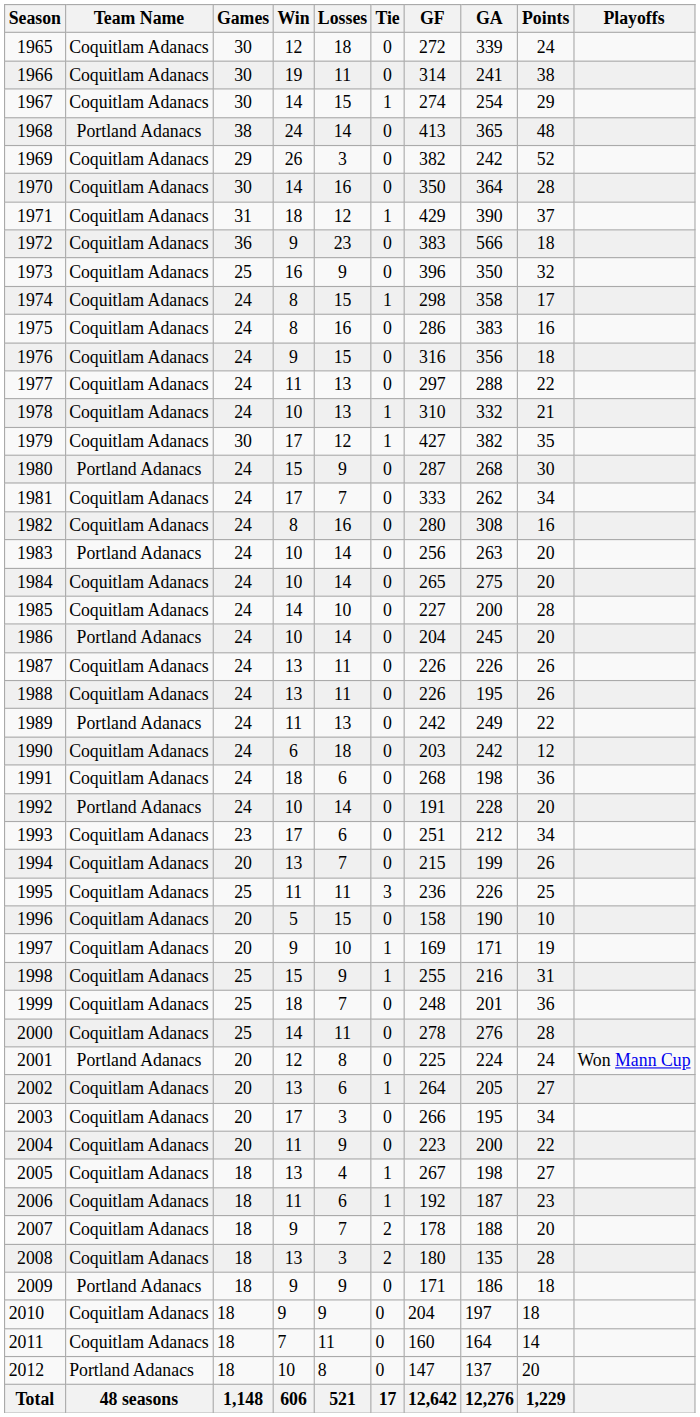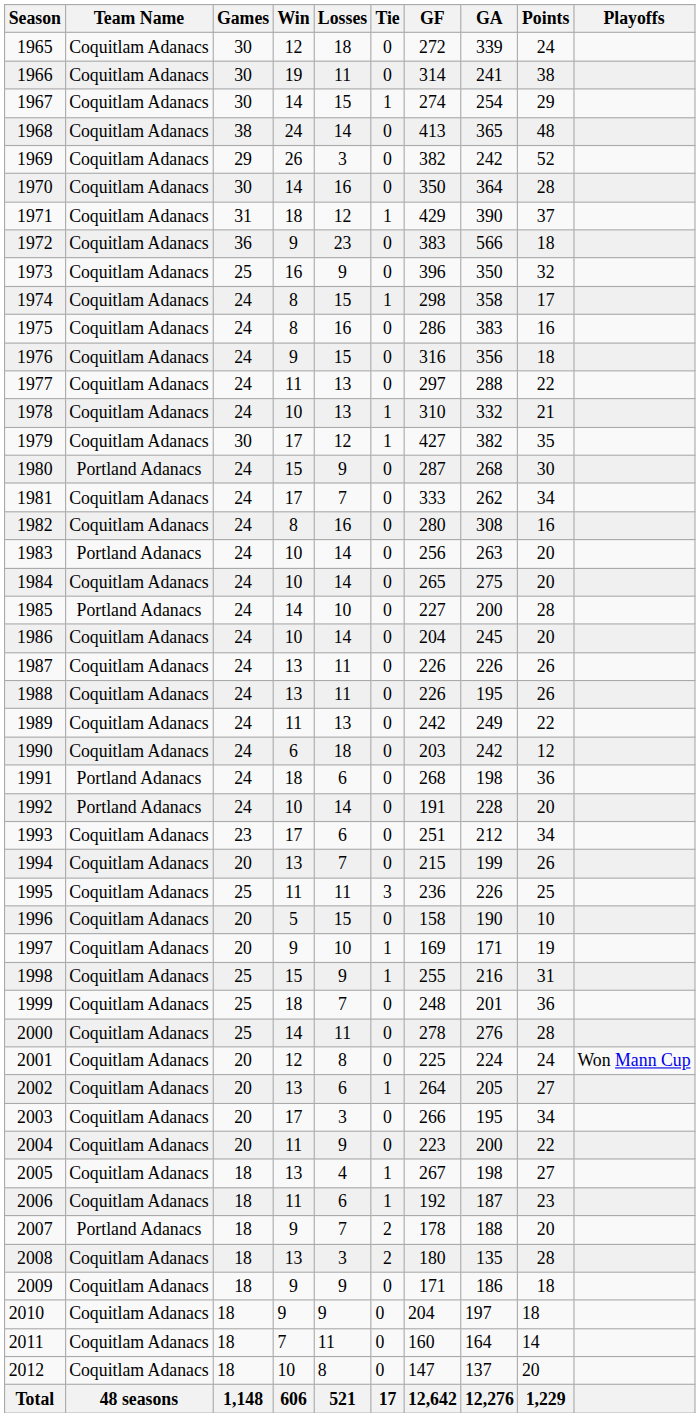 <table class="wikitable sortable">
 <tr align="center" bgcolor="#e0e0e0">
 <th>Season</th>
 <th>Team Name</th>
 <th>Games</th>
 <th>Win</th>
 <th>Losses</th>
 <th>Tie</th>
 <th>GF</th>
 <th>GA</th>
 <th>Points</th>
 <th>Playoffs</th>
 </tr>
 <tr align="center">
 <td>1965</td>
 <td>Coquitlam Adanacs</td>
 <td>30</td>
 <td>12</td>
 <td>18</td>
 <td>0</td>
 <td>272</td>
 <td>339</td>
 <td>24</td>
 <td> </td>
 </tr>
 <tr align="center" bgcolor="#f0f0f0">
 <td>1966</td>
 <td>Coquitlam Adanacs</td>
 <td>30</td>
 <td>19</td>
 <td>11</td>
 <td>0</td>
 <td>314</td>
 <td>241</td>
 <td>38</td>
 <td> </td>
 </tr>
 <tr align="center">
 <td>1967</td>
 <td>Coquitlam Adanacs</td>
 <td>30</td>
 <td>14</td>
 <td>15</td>
 <td>1</td>
 <td>274</td>
 <td>254</td>
 <td>29</td>
 <td> </td>
 </tr>
 <tr align="center" bgcolor="#f0f0f0">
 <td>1968</td>
-<td>Portland Adanacs</td>
+<td>Coquitlam Adanacs</td>
 <td>38</td>
 <td>24</td>
 <td>14</td>
 <td>0</td>
 <td>413</td>
 <td>365</td>
 <td>48</td>
 <td> </td>
 </tr>
 <tr align="center">
 <td>1969</td>
 <td>Coquitlam Adanacs</td>
 <td>29</td>
 <td>26</td>
 <td>3</td>
 <td>0</td>
 <td>382</td>
 <td>242</td>
 <td>52</td>
 <td> </td>
 </tr>
 <tr align="center" bgcolor="#f0f0f0">
 <td>1970</td>
 <td>Coquitlam Adanacs</td>
 <td>30</td>
 <td>14</td>
 <td>16</td>
 <td>0</td>
 <td>350</td>
 <td>364</td>
 <td>28</td>
 <td> </td>
 </tr>
 <tr align="center">
 <td>1971</td>
 <td>Coquitlam Adanacs</td>
 <td>31</td>
 <td>18</td>
 <td>12</td>
 <td>1</td>
 <td>429</td>
 <td>390</td>
 <td>37</td>
 <td> </td>
 </tr>
 <tr align="center" bgcolor="#f0f0f0">
 <td>1972</td>
 <td>Coquitlam Adanacs</td>
 <td>36</td>
 <td>9</td>
 <td>23</td>
 <td>0</td>
 <td>383</td>
 <td>566</td>
 <td>18</td>
 <td> </td>
 </tr>
 <tr align="center">
 <td>1973</td>
 <td>Coquitlam Adanacs</td>
 <td>25</td>
 <td>16</td>
 <td>9</td>
 <td>0</td>
 <td>396</td>
 <td>350</td>
 <td>32</td>
 <td> </td>
 </tr>
 <tr align="center" bgcolor="#f0f0f0">
 <td>1974</td>
 <td>Coquitlam Adanacs</td>
 <td>24</td>
 <td>8</td>
 <td>15</td>
 <td>1</td>
 <td>298</td>
 <td>358</td>
 <td>17</td>
 <td> </td>
 </tr>
 <tr align="center">
 <td>1975</td>
 <td>Coquitlam Adanacs</td>
 <td>24</td>
 <td>8</td>
 <td>16</td>
 <td>0</td>
 <td>286</td>
 <td>383</td>
 <td>16</td>
 <td> </td>
 </tr>
 <tr align="center" bgcolor="#f0f0f0">
 <td>1976</td>
 <td>Coquitlam Adanacs</td>
 <td>24</td>
 <td>9</td>
 <td>15</td>
 <td>0</td>
 <td>316</td>
 <td>356</td>
 <td>18</td>
 <td> </td>
 </tr>
 <tr align="center">
 <td>1977</td>
 <td>Coquitlam Adanacs</td>
 <td>24</td>
 <td>11</td>
 <td>13</td>
 <td>0</td>
 <td>297</td>
 <td>288</td>
 <td>22</td>
 <td> </td>
 </tr>
 <tr align="center" bgcolor="#f0f0f0">
 <td>1978</td>
 <td>Coquitlam Adanacs</td>
 <td>24</td>
 <td>10</td>
 <td>13</td>
 <td>1</td>
 <td>310</td>
 <td>332</td>
 <td>21</td>
 <td> </td>
 </tr>
 <tr align="center">
 <td>1979</td>
 <td>Coquitlam Adanacs</td>
 <td>30</td>
 <td>17</td>
 <td>12</td>
 <td>1</td>
 <td>427</td>
 <td>382</td>
 <td>35</td>
 <td> </td>
 </tr>
 <tr align="center" bgcolor="#f0f0f0">
 <td>1980</td>
 <td>Portland Adanacs</td>
 <td>24</td>
 <td>15</td>
 <td>9</td>
 <td>0</td>
 <td>287</td>
 <td>268</td>
 <td>30</td>
 <td> </td>
 </tr>
 <tr align="center">
 <td>1981</td>
 <td>Coquitlam Adanacs</td>
 <td>24</td>
 <td>17</td>
 <td>7</td>
 <td>0</td>
 <td>333</td>
 <td>262</td>
 <td>34</td>
 <td> </td>
 </tr>
 <tr align="center" bgcolor="#f0f0f0">
 <td>1982</td>
 <td>Coquitlam Adanacs</td>
 <td>24</td>
 <td>8</td>
 <td>16</td>
 <td>0</td>
 <td>280</td>
 <td>308</td>
 <td>16</td>
 <td> </td>
 </tr>
 <tr align="center">
 <td>1983</td>
 <td>Portland Adanacs</td>
 <td>24</td>
 <td>10</td>
 <td>14</td>
 <td>0</td>
 <td>256</td>
 <td>263</td>
 <td>20</td>
 <td> </td>
 </tr>
 <tr align="center" bgcolor="#f0f0f0">
 <td>1984</td>
 <td>Coquitlam Adanacs</td>
 <td>24</td>
 <td>10</td>
 <td>14</td>
 <td>0</td>
 <td>265</td>
 <td>275</td>
 <td>20</td>
 <td> </td>
 </tr>
 <tr align="center">
 <td>1985</td>
-<td>Coquitlam Adanacs</td>
+<td>Portland Adanacs</td>
 <td>24</td>
 <td>14</td>
 <td>10</td>
 <td>0</td>
 <td>227</td>
 <td>200</td>
 <td>28</td>
 <td> </td>
 </tr>
 <tr align="center" bgcolor="#f0f0f0">
 <td>1986</td>
-<td>Portland Adanacs</td>
+<td>Coquitlam Adanacs</td>
 <td>24</td>
 <td>10</td>
 <td>14</td>
 <td>0</td>
 <td>204</td>
 <td>245</td>
 <td>20</td>
 <td> </td>
 </tr>
 <tr align="center">
 <td>1987</td>
 <td>Coquitlam Adanacs</td>
 <td>24</td>
 <td>13</td>
 <td>11</td>
 <td>0</td>
 <td>226</td>
 <td>226</td>
 <td>26</td>
 <td> </td>
 </tr>
 <tr align="center" bgcolor="#f0f0f0">
 <td>1988</td>
 <td>Coquitlam Adanacs</td>
 <td>24</td>
 <td>13</td>
 <td>11</td>
 <td>0</td>
 <td>226</td>
 <td>195</td>
 <td>26</td>
 <td> </td>
 </tr>
 <tr align="center">
 <td>1989</td>
-<td>Portland Adanacs</td>
+<td>Coquitlam Adanacs</td>
 <td>24</td>
 <td>11</td>
 <td>13</td>
 <td>0</td>
 <td>242</td>
 <td>249</td>
 <td>22</td>
 <td> </td>
 </tr>
 <tr align="center" bgcolor="#f0f0f0">
 <td>1990</td>
 <td>Coquitlam Adanacs</td>
 <td>24</td>
 <td>6</td>
 <td>18</td>
 <td>0</td>
 <td>203</td>
 <td>242</td>
 <td>12</td>
 <td> </td>
 </tr>
 <tr align="center">
 <td>1991</td>
-<td>Coquitlam Adanacs</td>
+<td>Portland Adanacs</td>
 <td>24</td>
 <td>18</td>
 <td>6</td>
 <td>0</td>
 <td>268</td>
 <td>198</td>
 <td>36</td>
 <td> </td>
 </tr>
 <tr align="center" bgcolor="#f0f0f0">
 <td>1992</td>
 <td>Portland Adanacs</td>
 <td>24</td>
 <td>10</td>
 <td>14</td>
 <td>0</td>
 <td>191</td>
 <td>228</td>
 <td>20</td>
 <td> </td>
 </tr>
 <tr align="center">
 <td>1993</td>
 <td>Coquitlam Adanacs</td>
 <td>23</td>
 <td>17</td>
 <td>6</td>
 <td>0</td>
 <td>251</td>
 <td>212</td>
 <td>34</td>
 <td> </td>
 </tr>
 <tr align="center" bgcolor="#f0f0f0">
 <td>1994</td>
 <td>Coquitlam Adanacs</td>
 <td>20</td>
 <td>13</td>
 <td>7</td>
 <td>0</td>
 <td>215</td>
 <td>199</td>
 <td>26</td>
 <td> </td>
 </tr>
 <tr align="center">
 <td>1995</td>
 <td>Coquitlam Adanacs</td>
 <td>25</td>
 <td>11</td>
 <td>11</td>
 <td>3</td>
 <td>236</td>
 <td>226</td>
 <td>25</td>
 <td> </td>
 </tr>
 <tr align="center" bgcolor="#f0f0f0">
 <td>1996</td>
 <td>Coquitlam Adanacs</td>
 <td>20</td>
 <td>5</td>
 <td>15</td>
 <td>0</td>
 <td>158</td>
 <td>190</td>
 <td>10</td>
 <td> </td>
 </tr>
 <tr align="center">
 <td>1997</td>
 <td>Coquitlam Adanacs</td>
 <td>20</td>
 <td>9</td>
 <td>10</td>
 <td>1</td>
 <td>169</td>
 <td>171</td>
 <td>19</td>
 <td> </td>
 </tr>
 <tr align="center" bgcolor="#f0f0f0">
 <td>1998</td>
 <td>Coquitlam Adanacs</td>
 <td>25</td>
 <td>15</td>
 <td>9</td>
 <td>1</td>
 <td>255</td>
 <td>216</td>
 <td>31</td>
 <td> </td>
 </tr>
 <tr align="center">
 <td>1999</td>
 <td>Coquitlam Adanacs</td>
 <td>25</td>
 <td>18</td>
 <td>7</td>
 <td>0</td>
 <td>248</td>
 <td>201</td>
 <td>36</td>
 <td> </td>
 </tr>
 <tr align="center" bgcolor="#f0f0f0">
 <td>2000</td>
 <td>Coquitlam Adanacs</td>
 <td>25</td>
 <td>14</td>
 <td>11</td>
 <td>0</td>
 <td>278</td>
 <td>276</td>
 <td>28</td>
 <td> </td>
 </tr>
 <tr align="center">
 <td>2001</td>
-<td>Portland Adanacs</td>
+<td>Coquitlam Adanacs</td>
 <td>20</td>
 <td>12</td>
 <td>8</td>
 <td>0</td>
 <td>225</td>
 <td>224</td>
 <td>24</td>
 <td>Won <a href='#'>Mann Cup</a></td>
 </tr>
 <tr align="center" bgcolor="#f0f0f0">
 <td>2002</td>
 <td>Coquitlam Adanacs</td>
 <td>20</td>
 <td>13</td>
 <td>6</td>
 <td>1</td>
 <td>264</td>
 <td>205</td>
 <td>27</td>
 <td> </td>
 </tr>
 <tr align="center">
 <td>2003</td>
 <td>Coquitlam Adanacs</td>
 <td>20</td>
 <td>17</td>
 <td>3</td>
 <td>0</td>
 <td>266</td>
 <td>195</td>
 <td>34</td>
 <td> </td>
 </tr>
 <tr align="center" bgcolor="#f0f0f0">
 <td>2004</td>
 <td>Coquitlam Adanacs</td>
 <td>20</td>
 <td>11</td>
 <td>9</td>
 <td>0</td>
 <td>223</td>
 <td>200</td>
 <td>22</td>
 <td> </td>
 </tr>
 <tr align="center">
 <td>2005</td>
 <td>Coquitlam Adanacs</td>
 <td>18</td>
 <td>13</td>
 <td>4</td>
 <td>1</td>
 <td>267</td>
 <td>198</td>
 <td>27</td>
 <td> </td>
 </tr>
 <tr align="center" bgcolor="#f0f0f0">
 <td>2006</td>
 <td>Coquitlam Adanacs</td>
 <td>18</td>
 <td>11</td>
 <td>6</td>
 <td>1</td>
 <td>192</td>
 <td>187</td>
 <td>23</td>
 <td> </td>
 </tr>
 <tr align="center">
 <td>2007</td>
-<td>Coquitlam Adanacs</td>
+<td>Portland Adanacs</td>
 <td>18</td>
 <td>9</td>
 <td>7</td>
 <td>2</td>
 <td>178</td>
 <td>188</td>
 <td>20</td>
 <td> </td>
 </tr>
 <tr align="center" bgcolor="#f0f0f0">
 <td>2008</td>
 <td>Coquitlam Adanacs</td>
 <td>18</td>
 <td>13</td>
 <td>3</td>
 <td>2</td>
 <td>180</td>
 <td>135</td>
 <td>28</td>
 <td> </td>
 </tr>
 <tr align="center">
 <td>2009</td>
-<td>Portland Adanacs</td>
+<td>Coquitlam Adanacs</td>
 <td>18</td>
 <td>9</td>
 <td>9</td>
 <td>0</td>
 <td>171</td>
 <td>186</td>
 <td>18</td>
 <td> </td>
 </tr>
 <tr>
 <td>2010</td>
 <td>Coquitlam Adanacs</td>
 <td>18</td>
 <td>9</td>
 <td>9</td>
 <td>0</td>
 <td>204</td>
 <td>197</td>
 <td>18</td>
 <td></td>
 </tr>
 <tr>
 <td>2011</td>
 <td>Coquitlam Adanacs</td>
 <td>18</td>
 <td>7</td>
 <td>11</td>
 <td>0</td>
 <td>160</td>
 <td>164</td>
 <td>14</td>
 <td></td>
 </tr>
 <tr>
 <td>2012</td>
-<td>Portland Adanacs</td>
+<td>Coquitlam Adanacs</td>
 <td>18</td>
 <td>10</td>
 <td>8</td>
 <td>0</td>
 <td>147</td>
 <td>137</td>
 <td>20</td>
 <td></td>
 </tr>
 <tr align="center" bgcolor="#e0e0e0">
 <th>Total</th>
 <th>48 seasons</th>
 <th>1,148</th>
 <th>606</th>
 <th>521</th>
 <th>17</th>
 <th>12,642</th>
 <th>12,276</th>
 <th>1,229</th>
 <th> </th>
 </tr>
 </table>
